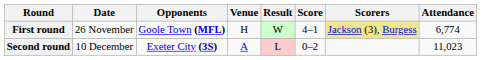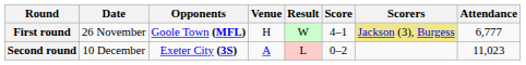 <table class="wikitable" style="text-align:center">
 <tr>
 <th>Round</th>
 <th>Date</th>
 <th>Opponents</th>
 <th>Venue</th>
 <th>Result</th>
 <th>Score</th>
 <th>Scorers</th>
 <th>Attendance</th>
 </tr>
 <tr>
 <th>First round</th>
 <td>26 November</td>
 <td><a href='#'>Goole Town</a> <strong>(<a href='#'>MFL</a>)</strong></td>
 <td>H</td>
 <td style="background-color:#CCFFCC">W</td>
 <td>4–1</td>
 <td align="left" style="background: khaki;"><a href='#'>Jackson</a> (3), <a href='#'>Burgess</a></td>
-<td>6,774</td>
+<td>6,777</td>
 </tr>
 <tr>
 <th>Second round</th>
 <td>10 December</td>
 <td><a href='#'>Exeter City</a> <strong>(<a href='#'>3S</a>)</strong></td>
 <td><a href='#'>A</a></td>
 <td style="background-color:#FFCCCC">L</td>
 <td>0–2</td>
 <td align="left"></td>
 <td>11,023</td>
 </tr>
 </table>
